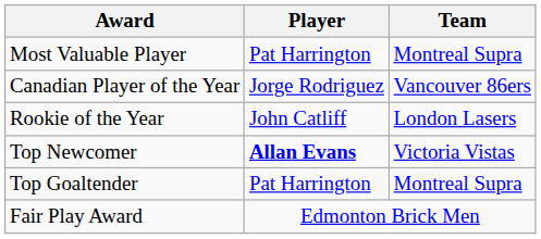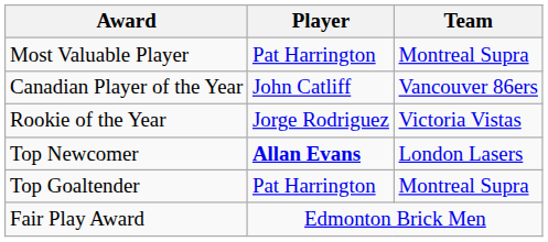 <table class="wikitable">
 <tr>
 <th>Award</th>
 <th>Player</th>
 <th>Team</th>
 </tr>
 <tr>
 <td>Most Valuable Player</td>
 <td>  <a href='#'>Pat Harrington</a></td>
 <td><a href='#'>Montreal Supra</a></td>
 </tr>
 <tr>
 <td>Canadian Player of the Year</td>
-<td>  <a href='#'>Jorge Rodriguez</a></td>
+<td>  <a href='#'>John Catliff</a></td>
 <td><a href='#'>Vancouver 86ers</a></td>
 </tr>
 <tr>
 <td>Rookie of the Year</td>
-<td>  <a href='#'>John Catliff</a></td>
-<td><a href='#'>London Lasers</a></td>
+<td>  <a href='#'>Jorge Rodriguez</a></td>
+<td><a href='#'>Victoria Vistas</a></td>
 </tr>
 <tr>
 <td>Top Newcomer</td>
 <td><strong>  <a href='#'>Allan Evans</a></strong></td>
-<td><a href='#'>Victoria Vistas</a></td>
+<td><a href='#'>London Lasers</a></td>
 </tr>
 <tr>
 <td>Top Goaltender</td>
 <td>  <a href='#'>Pat Harrington</a></td>
 <td><a href='#'>Montreal Supra</a></td>
 </tr>
 <tr>
 <td>Fair Play Award</td>
 <td colspan=2 style="text-align: center;"><a href='#'>Edmonton Brick Men</a></td>
 </tr>
 </table>
